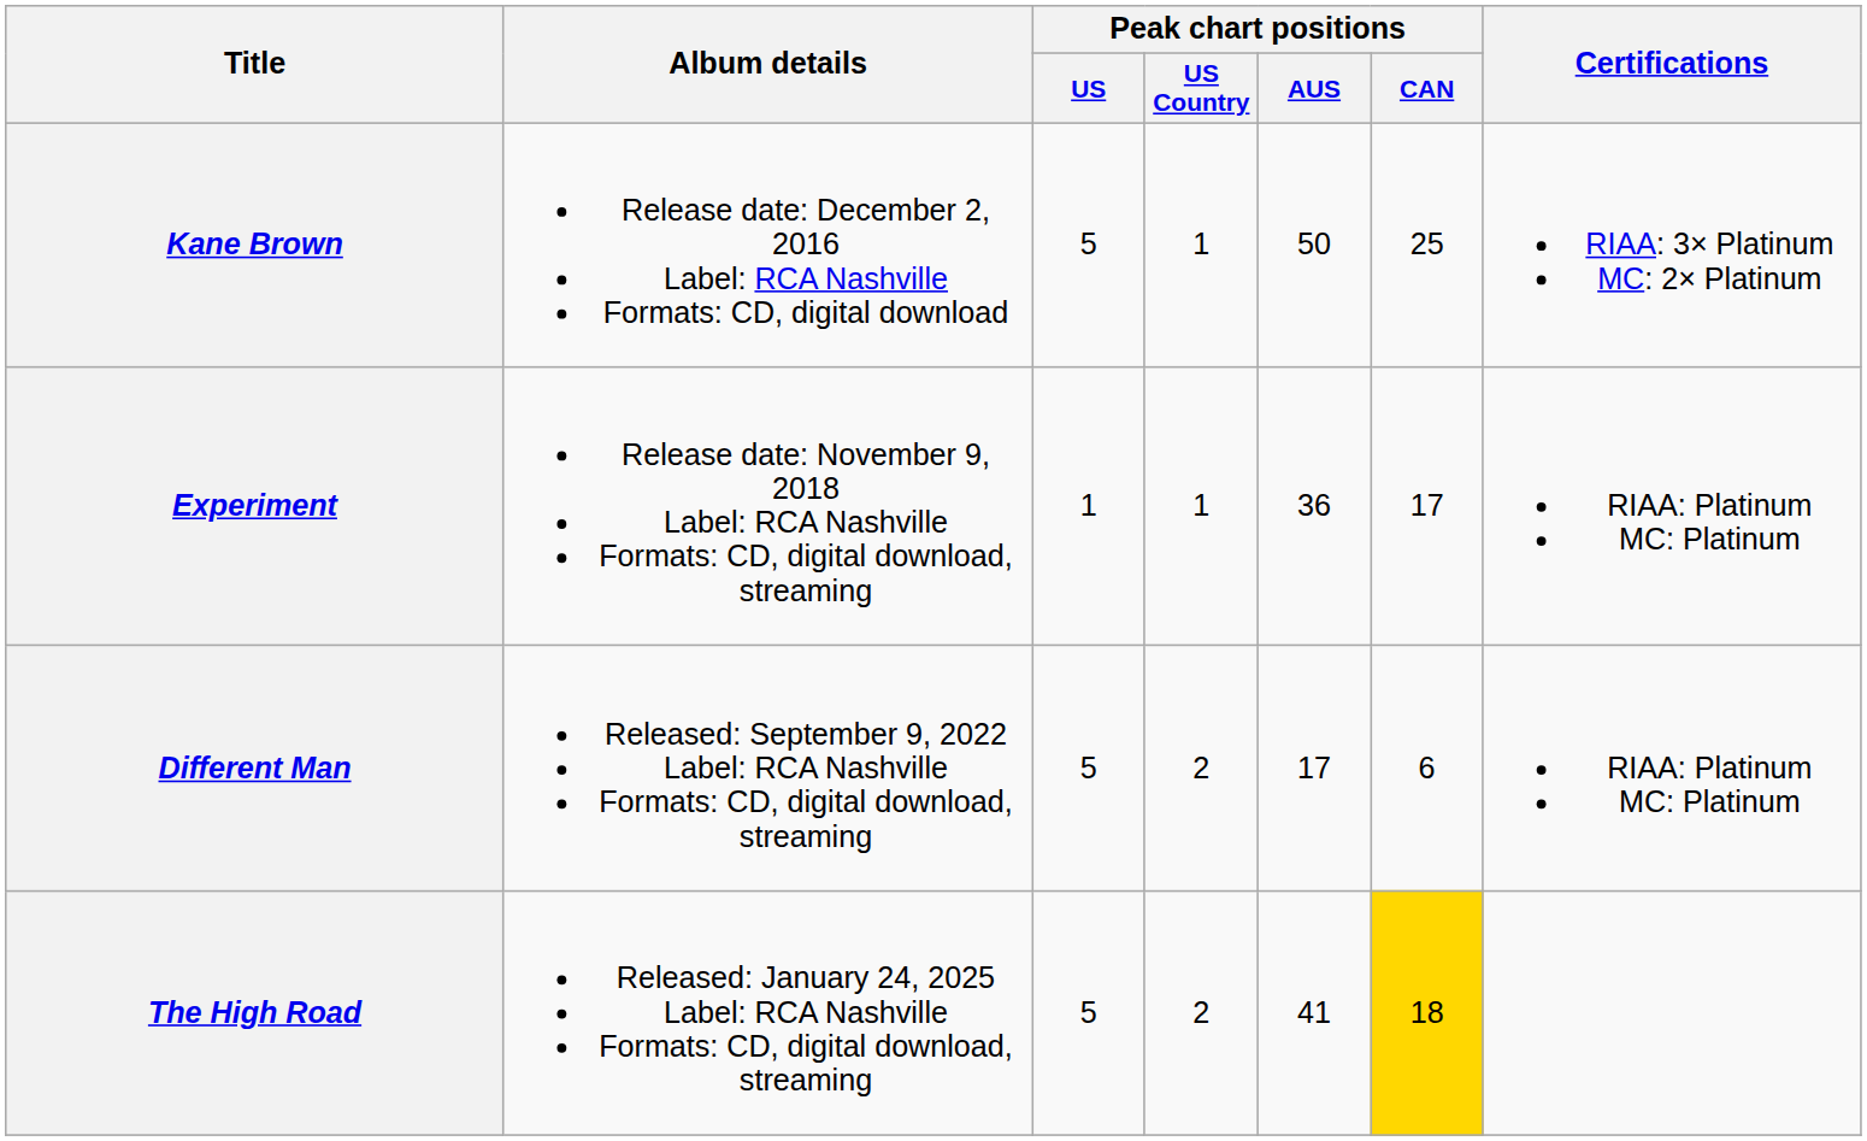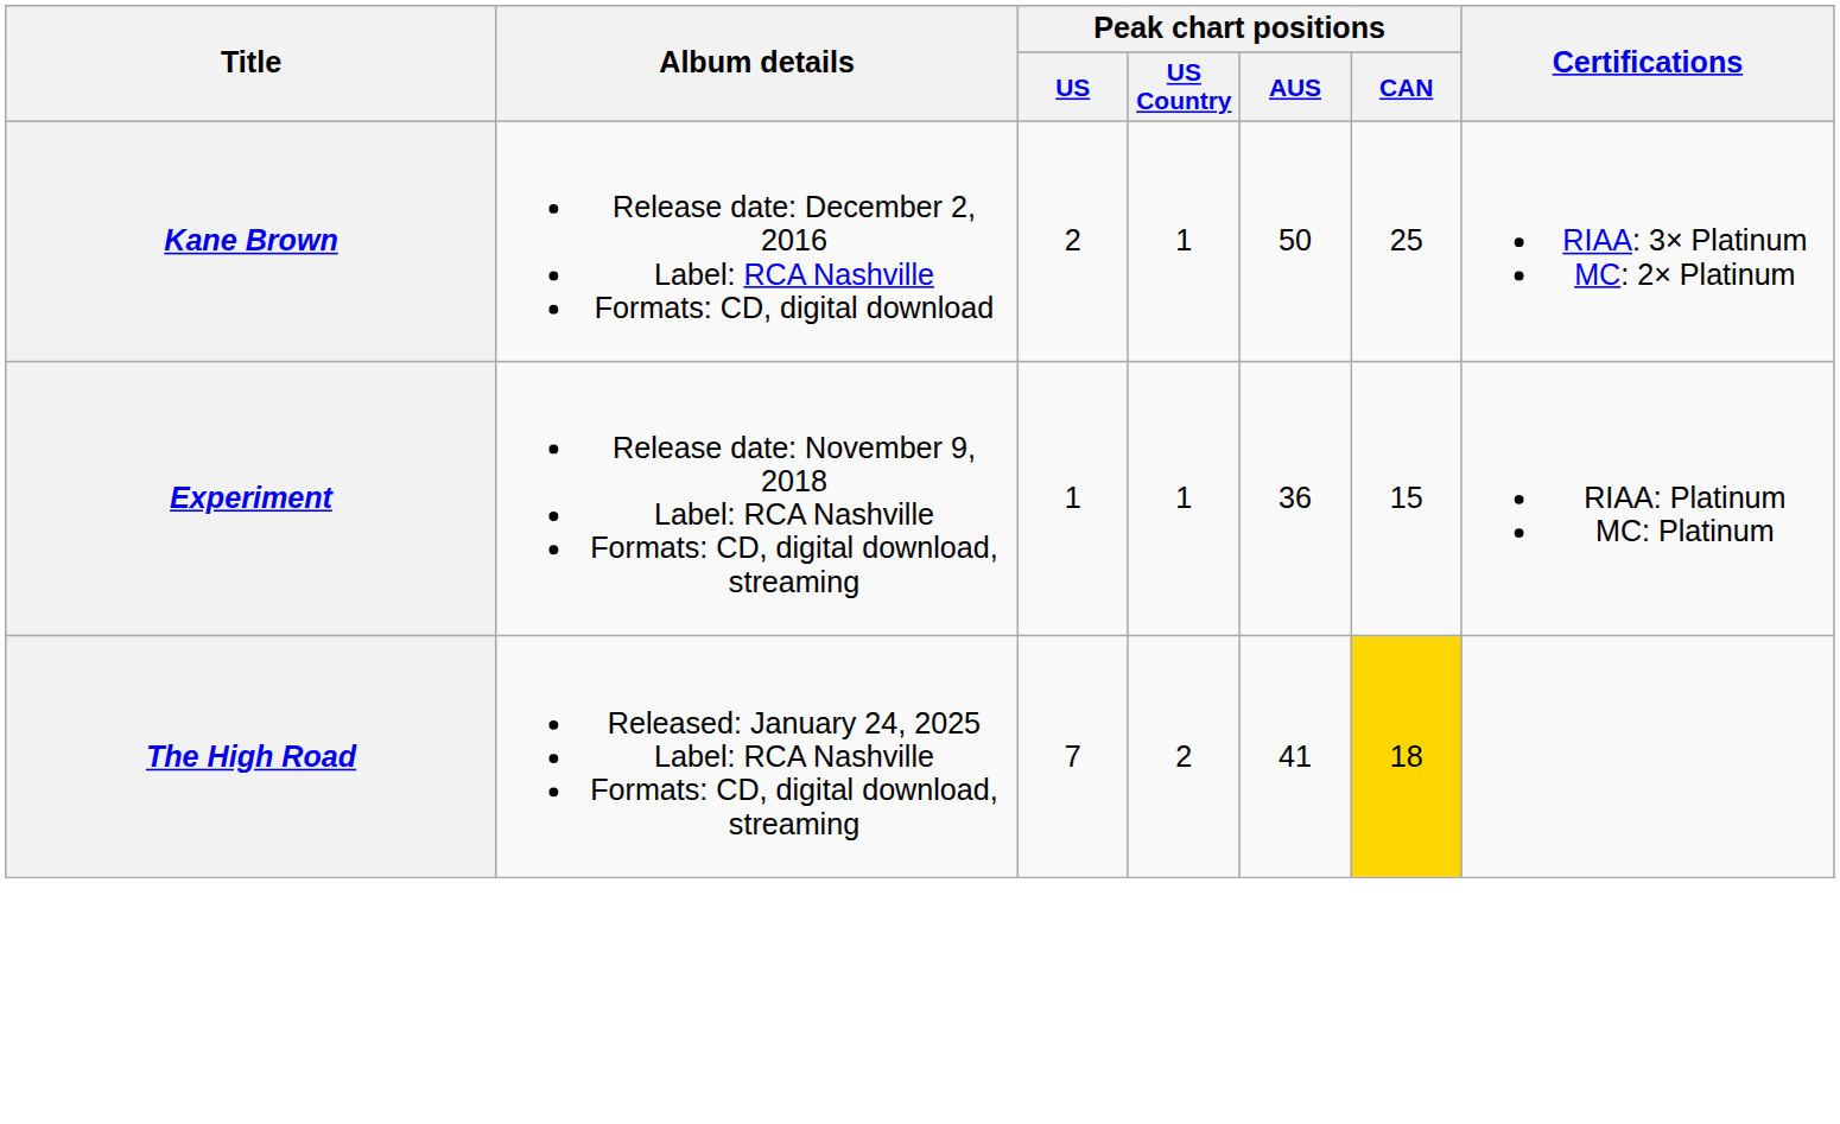 <table class="wikitable plainrowheaders" style="text-align:center;">
 <tr>
 <th rowspan="2" style="width:16em;">Title</th>
 <th rowspan="2" style="width:17em;">Album details</th>
 <th colspan="4">Peak chart positions</th>
 <th rowspan="2" style="width:12em;"><a href='#'>Certifications</a></th>
 </tr>
 <tr style="font-size:smaller;">
 <th style="width:4em;"><a href='#'>US</a><br></th>
 <th style="width:4em;"><a href='#'>US Country</a><br></th>
 <th style="width:4em;"><a href='#'>AUS</a><br></th>
 <th style="width:4em;"><a href='#'>CAN</a><br></th>
 </tr>
 <tr>
 <th scope="row"><em><a href='#'>Kane Brown</a></em></th>
 <td><br><ul><li>Release date: December 2, 2016</li><li>Label: <a href='#'>RCA Nashville</a></li><li>Formats: CD, digital download</li></ul></td>
-<td>5</td>
+<td>2</td>
 <td>1</td>
 <td>50</td>
 <td>25</td>
 <td><br><ul><li><a href='#'>RIAA</a>: 3× Platinum</li><li><a href='#'>MC</a>: 2× Platinum</li></ul></td>
 </tr>
 <tr>
 <th scope="row"><em><a href='#'>Experiment</a></em></th>
 <td><br><ul><li>Release date: November 9, 2018</li><li>Label: RCA Nashville</li><li>Formats: CD, digital download, streaming</li></ul></td>
 <td>1</td>
 <td>1</td>
 <td>36</td>
-<td>17</td>
-<td><br><ul><li>RIAA: Platinum</li><li>MC: Platinum</li></ul></td>
-</tr>
-<tr>
-<th scope="row"><em><a href='#'>Different Man</a></em></th>
-<td><br><ul><li>Released: September 9, 2022</li><li>Label: RCA Nashville</li><li>Formats: CD, digital download, streaming</li></ul></td>
-<td>5</td>
-<td>2</td>
-<td>17</td>
-<td>6</td>
+<td>15</td>
 <td><br><ul><li>RIAA: Platinum</li><li>MC: Platinum</li></ul></td>
 </tr>
 <tr>
 <th scope="row"><em><a href='#'>The High Road</a></em></th>
 <td><br><ul><li>Released: January 24, 2025</li><li>Label: RCA Nashville</li><li>Formats: CD, digital download, streaming</li></ul></td>
-<td>5</td>
+<td>7</td>
 <td>2</td>
 <td>41<br></td>
 <td style="background: gold;">18</td>
 <td></td>
 </tr>
 </table>
